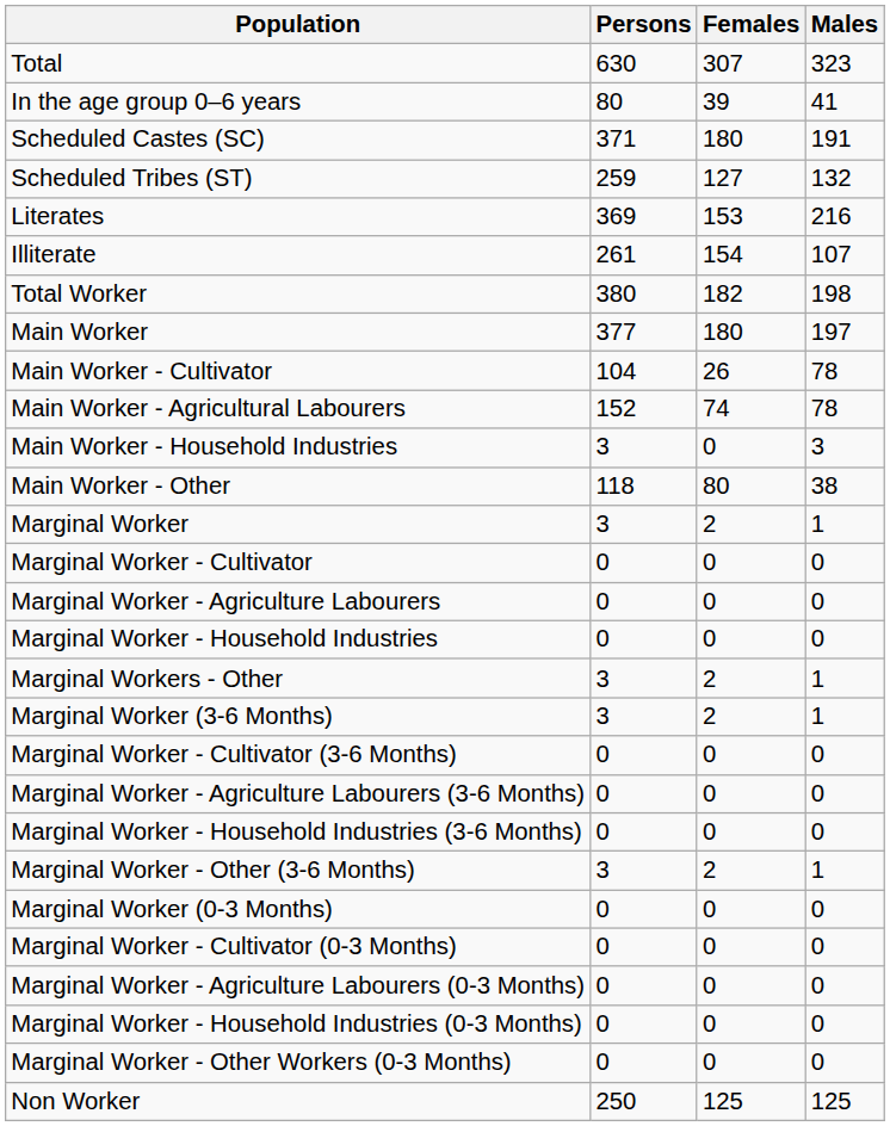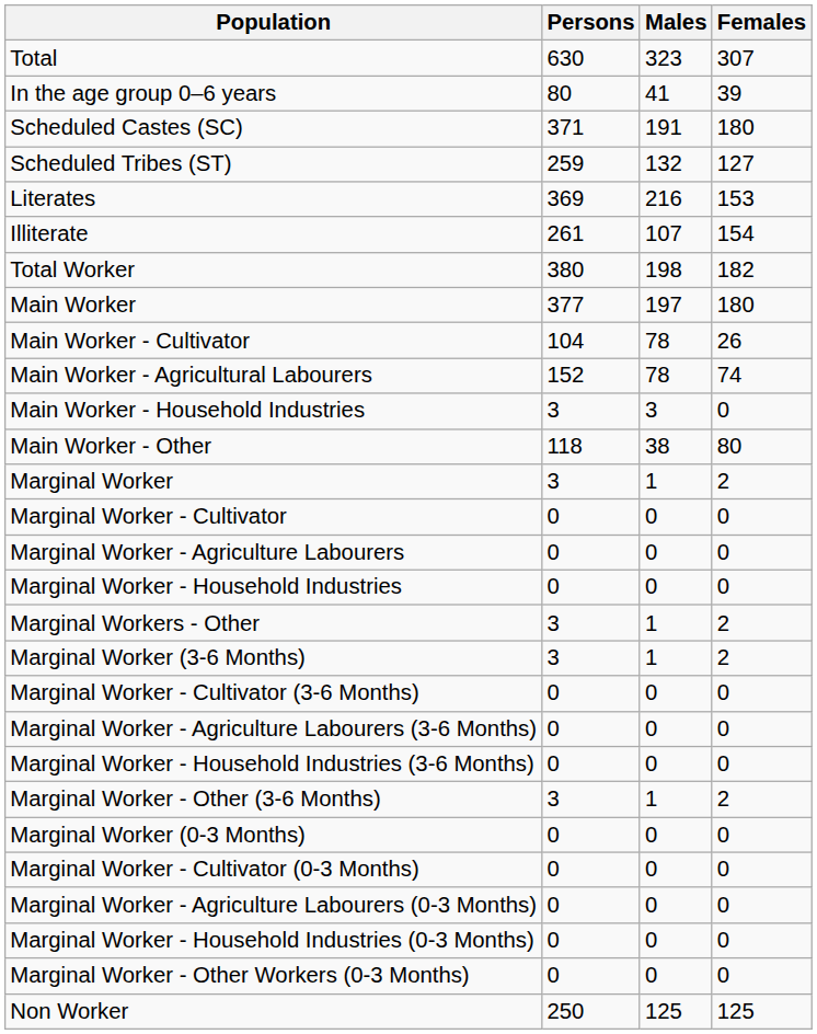 <table class="wikitable">
 <tr>
 <th>Population</th>
 <th>Persons</th>
+<th>Males</th>
 <th>Females</th>
-<th>Males</th>
 </tr>
 <tr>
 <td>Total</td>
 <td>630</td>
+<td>323</td>
 <td>307</td>
-<td>323</td>
 </tr>
 <tr>
 <td>In the age group 0–6 years</td>
 <td>80</td>
+<td>41</td>
 <td>39</td>
-<td>41</td>
 </tr>
 <tr>
 <td>Scheduled Castes (SC)</td>
 <td>371</td>
+<td>191</td>
 <td>180</td>
-<td>191</td>
 </tr>
 <tr>
 <td>Scheduled Tribes (ST)</td>
 <td>259</td>
+<td>132</td>
 <td>127</td>
-<td>132</td>
 </tr>
 <tr>
 <td>Literates</td>
 <td>369</td>
+<td>216</td>
 <td>153</td>
-<td>216</td>
 </tr>
 <tr>
 <td>Illiterate</td>
 <td>261</td>
+<td>107</td>
 <td>154</td>
-<td>107</td>
 </tr>
 <tr>
 <td>Total Worker</td>
 <td>380</td>
+<td>198</td>
 <td>182</td>
-<td>198</td>
 </tr>
 <tr>
 <td>Main Worker</td>
 <td>377</td>
+<td>197</td>
 <td>180</td>
-<td>197</td>
 </tr>
 <tr>
 <td>Main Worker - Cultivator</td>
 <td>104</td>
+<td>78</td>
 <td>26</td>
-<td>78</td>
 </tr>
 <tr>
 <td>Main Worker - Agricultural Labourers</td>
 <td>152</td>
+<td>78</td>
 <td>74</td>
-<td>78</td>
 </tr>
 <tr>
 <td>Main Worker - Household Industries</td>
 <td>3</td>
+<td>3</td>
 <td>0</td>
-<td>3</td>
 </tr>
 <tr>
 <td>Main Worker - Other</td>
 <td>118</td>
+<td>38</td>
 <td>80</td>
-<td>38</td>
 </tr>
 <tr>
 <td>Marginal Worker</td>
 <td>3</td>
+<td>1</td>
 <td>2</td>
-<td>1</td>
 </tr>
 <tr>
 <td>Marginal Worker - Cultivator</td>
 <td>0</td>
 <td>0</td>
 <td>0</td>
 </tr>
 <tr>
 <td>Marginal Worker - Agriculture Labourers</td>
 <td>0</td>
 <td>0</td>
 <td>0</td>
 </tr>
 <tr>
 <td>Marginal Worker - Household Industries</td>
 <td>0</td>
 <td>0</td>
 <td>0</td>
 </tr>
 <tr>
 <td>Marginal Workers - Other</td>
 <td>3</td>
+<td>1</td>
 <td>2</td>
-<td>1</td>
 </tr>
 <tr>
 <td>Marginal Worker (3-6 Months)</td>
 <td>3</td>
+<td>1</td>
 <td>2</td>
-<td>1</td>
 </tr>
 <tr>
 <td>Marginal Worker - Cultivator (3-6 Months)</td>
 <td>0</td>
 <td>0</td>
 <td>0</td>
 </tr>
 <tr>
 <td>Marginal Worker - Agriculture Labourers (3-6 Months)</td>
 <td>0</td>
 <td>0</td>
 <td>0</td>
 </tr>
 <tr>
 <td>Marginal Worker - Household Industries (3-6 Months)</td>
 <td>0</td>
 <td>0</td>
 <td>0</td>
 </tr>
 <tr>
 <td>Marginal Worker - Other (3-6 Months)</td>
 <td>3</td>
+<td>1</td>
 <td>2</td>
-<td>1</td>
 </tr>
 <tr>
 <td>Marginal Worker (0-3 Months)</td>
 <td>0</td>
 <td>0</td>
 <td>0</td>
 </tr>
 <tr>
 <td>Marginal Worker - Cultivator (0-3 Months)</td>
 <td>0</td>
 <td>0</td>
 <td>0</td>
 </tr>
 <tr>
 <td>Marginal Worker - Agriculture Labourers (0-3 Months)</td>
 <td>0</td>
 <td>0</td>
 <td>0</td>
 </tr>
 <tr>
 <td>Marginal Worker - Household Industries (0-3 Months)</td>
 <td>0</td>
 <td>0</td>
 <td>0</td>
 </tr>
 <tr>
 <td>Marginal Worker - Other Workers (0-3 Months)</td>
 <td>0</td>
 <td>0</td>
 <td>0</td>
 </tr>
 <tr>
 <td>Non Worker</td>
 <td>250</td>
 <td>125</td>
 <td>125</td>
 </tr>
 </table>
